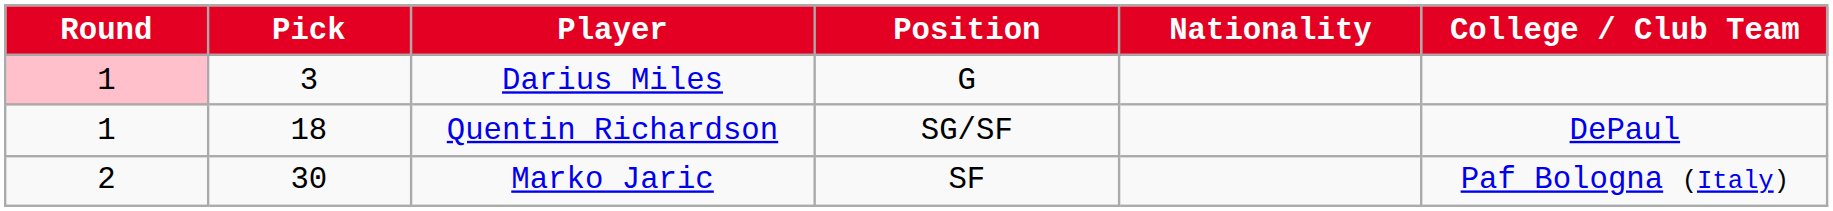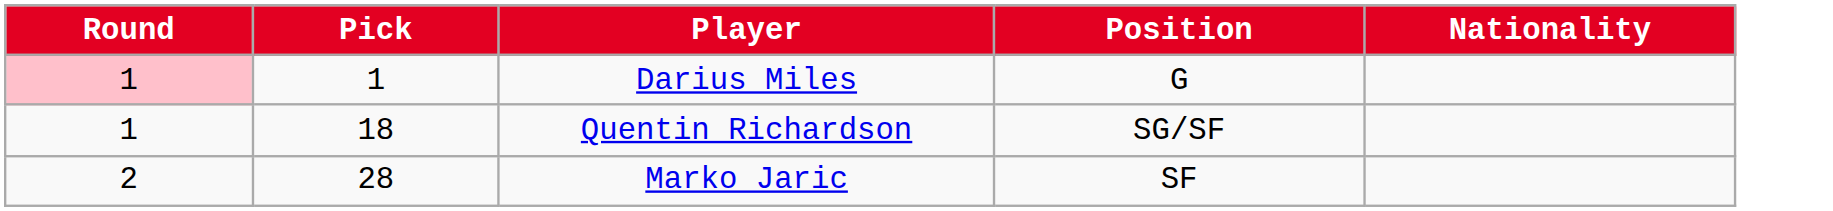 <table class="wikitable sortable sortable">
 <tr>
 <th style="background:#E30022; color:white" width="10%">Round</th>
 <th style="background:#E30022; color:white" width="10%">Pick</th>
 <th style="background:#E30022; color:white" width="20%">Player</th>
 <th style="background:#E30022; color:white" width="15%">Position</th>
 <th style="background:#E30022; color:white" width="15%">Nationality</th>
-<th style="background:#E30022; color:white" width="20%">College / Club Team</th>
 </tr>
 <tr style="text-align: center">
 <td style="background: pink;">1</td>
-<td>3</td>
+<td>1</td>
 <td><a href='#'>Darius Miles</a></td>
 <td>G</td>
-<td></td>
 <td></td>
 </tr>
 <tr style="text-align: center">
 <td>1</td>
 <td>18</td>
 <td><a href='#'>Quentin Richardson</a></td>
 <td>SG/SF</td>
 <td></td>
-<td><a href='#'>DePaul</a></td>
 </tr>
 <tr style="text-align: center">
 <td>2</td>
-<td>30</td>
+<td>28</td>
 <td><a href='#'>Marko Jaric</a></td>
 <td>SF</td>
 <td></td>
-<td><a href='#'>Paf Bologna</a> <small>(<a href='#'>Italy</a>)</small></td>
 </tr>
 </table>
